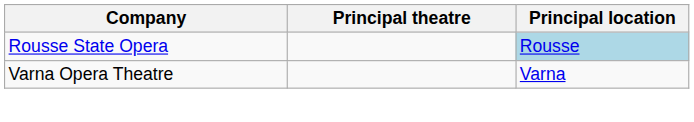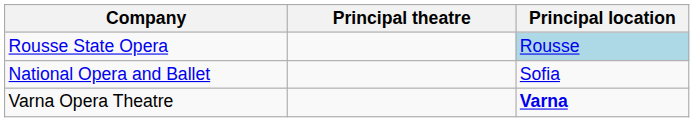 <table class="wikitable">
 <tr>
 <th width=250>Company</th>
 <th width=200>Principal theatre</th>
 <th width=150>Principal location</th>
 </tr>
 <tr>
 <td><a href='#'>Rousse State Opera</a></td>
 <td></td>
 <td style="background: lightblue;"><a href='#'>Rousse</a></td>
 </tr>
 <tr>
+<td><a href='#'>National Opera and Ballet</a></td>
+<td></td>
+<td><a href='#'>Sofia</a></td>
+</tr>
+<tr>
 <td>Varna Opera Theatre</td>
 <td></td>
-<td><a href='#'>Varna</a></td>
+<td><strong><a href='#'>Varna</a></strong></td>
 </tr>
 </table>
